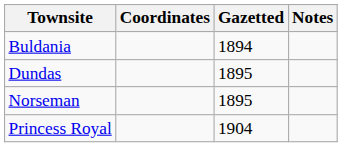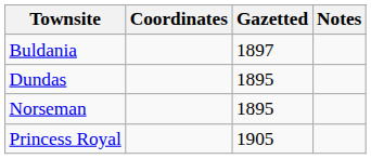 <table class="wikitable sortable">
 <tr>
 <th>Townsite</th>
 <th>Coordinates</th>
 <th>Gazetted</th>
 <th>Notes</th>
 </tr>
 <tr>
 <td><a href='#'>Buldania</a></td>
 <td></td>
-<td>1894</td>
+<td>1897</td>
 <td></td>
 </tr>
 <tr>
 <td><a href='#'>Dundas</a></td>
 <td></td>
 <td>1895</td>
 <td></td>
 </tr>
 <tr>
 <td><a href='#'>Norseman</a></td>
 <td></td>
 <td>1895</td>
 <td></td>
 </tr>
 <tr>
 <td><a href='#'>Princess Royal</a></td>
 <td></td>
-<td>1904</td>
+<td>1905</td>
 <td></td>
 </tr>
 </table>
